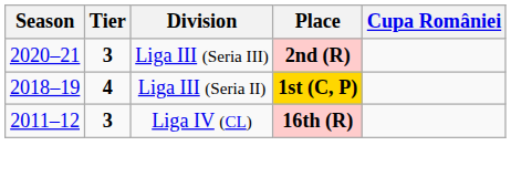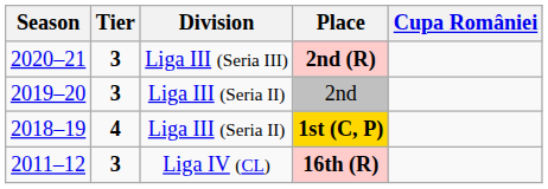 <table class="wikitable" style="text-align:center; font-size:90%">
 <tr>
 <th>Season</th>
 <th>Tier</th>
 <th>Division</th>
 <th>Place</th>
 <th><a href='#'>Cupa României</a></th>
 </tr>
 <tr>
 <td><a href='#'>2020–21</a></td>
 <td><strong>3</strong></td>
 <td><a href='#'>Liga III</a> <small>(Seria III)</small></td>
 <td align=center bgcolor=#FFCCCC><strong>2nd (R)</strong></td>
+<td></td>
+</tr>
+<tr>
+<td><a href='#'>2019–20</a></td>
+<td><strong>3</strong></td>
+<td><a href='#'>Liga III</a> <small>(Seria II)</small></td>
+<td align=center bgcolor=silver>2nd</td>
 <td></td>
 </tr>
 <tr>
 <td><a href='#'>2018–19</a></td>
 <td><strong>4</strong></td>
 <td><a href='#'>Liga III</a> <small>(Seria II)</small></td>
 <td align=center bgcolor=gold><strong>1st</strong> <strong>(C, P)</strong></td>
 <td></td>
 </tr>
 <tr>
 <td><a href='#'>2011–12</a></td>
 <td><strong>3</strong></td>
 <td><a href='#'>Liga IV</a> <small>(<a href='#'>CL</a>)</small></td>
 <td align=center bgcolor=#FFCCCC><strong>16th (R)</strong></td>
 <td></td>
 </tr>
 </table>
